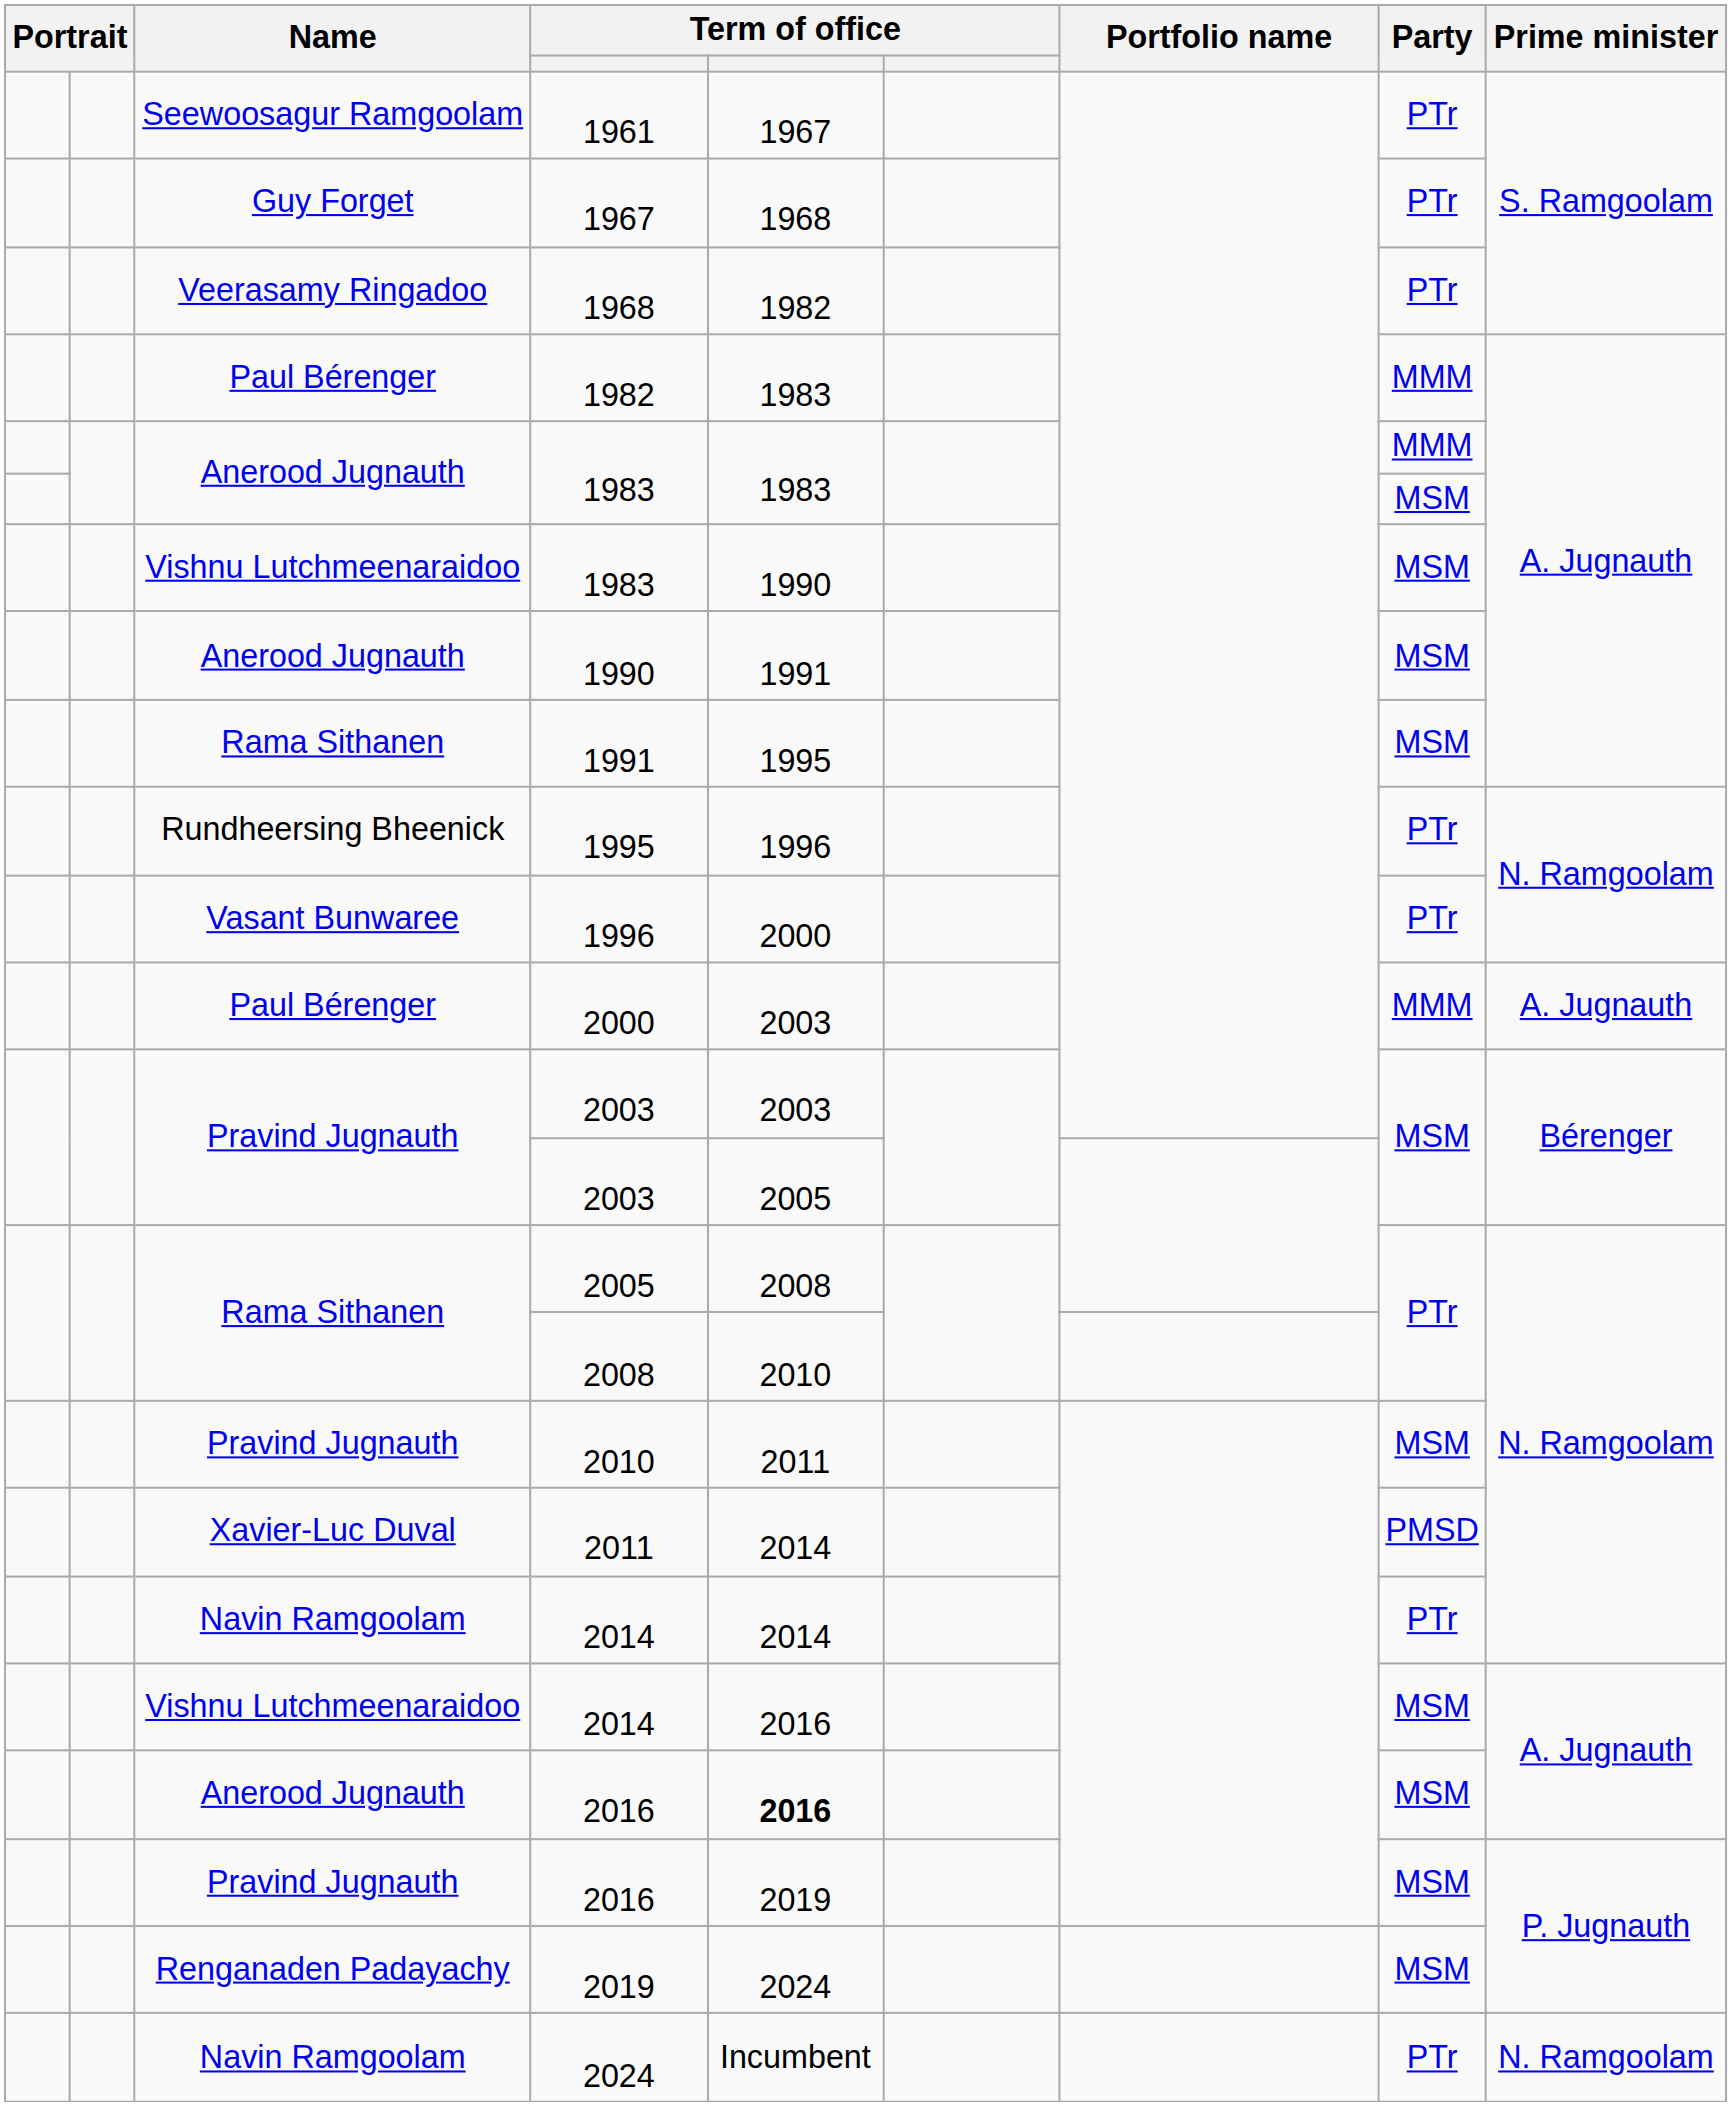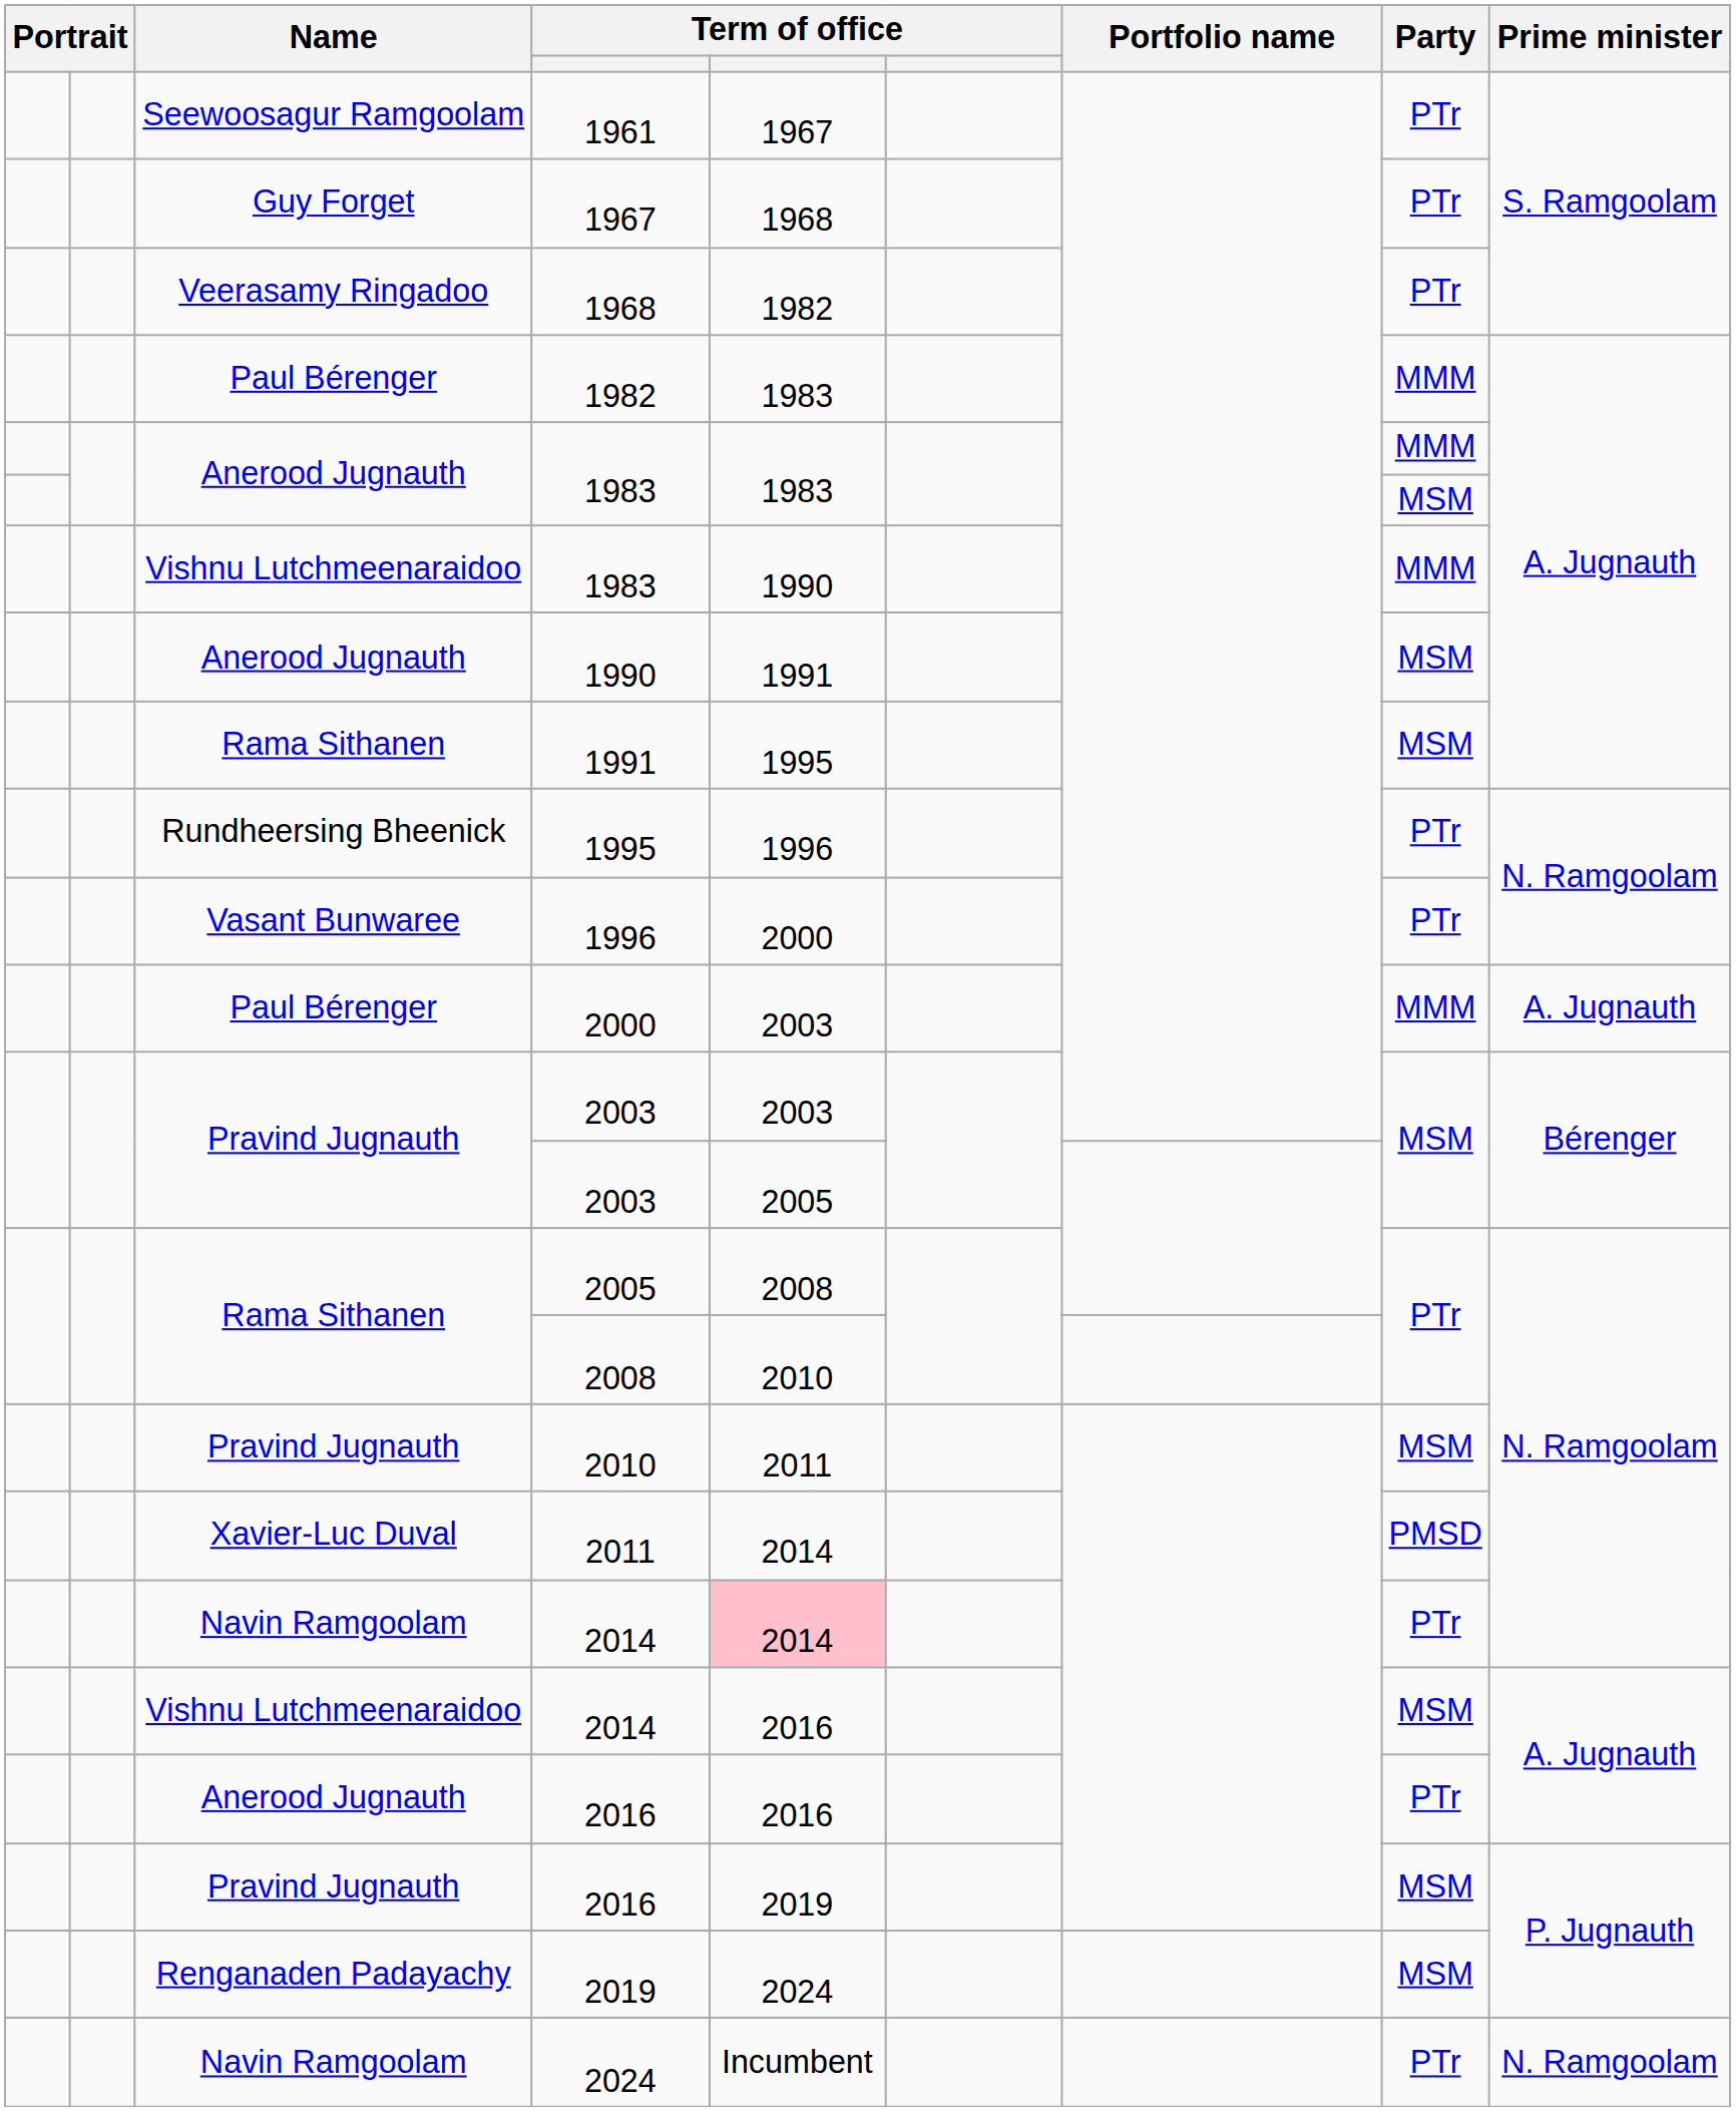 <table class="wikitable" style="font-size:100%;text-align:center">
 <tr>
 <th colspan="2" rowspan="2">Portrait</th>
 <th rowspan="2">Name</th>
 <th colspan="3">Term of office</th>
 <th rowspan="2" width="150">Portfolio name</th>
 <th rowspan="2">Party</th>
 <th rowspan="2">Prime minister</th>
 </tr>
 <tr>
 <th width="80"></th>
 <th width="80"></th>
 <th width="80"></th>
 </tr>
 <tr>
 <td bgcolor=></td>
 <td></td>
 <td><a href='#'>Seewoosagur Ramgoolam</a></td>
 <td><br>1961</td>
 <td><br>1967</td>
 <td></td>
 <td rowspan=13></td>
 <td><a href='#'>PTr</a></td>
 <td rowspan=3><a href='#'>S. Ramgoolam</a></td>
 </tr>
 <tr>
 <td bgcolor=></td>
 <td></td>
 <td><a href='#'>Guy Forget</a></td>
 <td><br>1967</td>
 <td><br>1968</td>
 <td></td>
 <td><a href='#'>PTr</a></td>
 </tr>
 <tr>
 <td bgcolor=></td>
 <td></td>
 <td><a href='#'>Veerasamy Ringadoo</a></td>
 <td><br>1968</td>
 <td><br>1982</td>
 <td></td>
 <td><a href='#'>PTr</a></td>
 </tr>
 <tr>
 <td bgcolor=></td>
 <td></td>
 <td><a href='#'>Paul Bérenger</a></td>
 <td><br>1982</td>
 <td><br>1983</td>
 <td></td>
 <td><a href='#'>MMM</a></td>
 <td rowspan=6><a href='#'>A. Jugnauth</a></td>
 </tr>
 <tr>
 <td bgcolor=></td>
 <td rowspan=2></td>
 <td rowspan=2><a href='#'>Anerood Jugnauth</a></td>
 <td rowspan=2><br>1983</td>
 <td rowspan=2><br>1983</td>
 <td rowspan=2></td>
 <td><a href='#'>MMM</a></td>
 </tr>
 <tr>
 <td bgcolor=></td>
 <td><a href='#'>MSM</a></td>
 </tr>
 <tr>
 <td bgcolor=></td>
 <td></td>
 <td><a href='#'>Vishnu Lutchmeenaraidoo</a></td>
 <td><br>1983</td>
 <td><br>1990</td>
 <td></td>
-<td><a href='#'>MSM</a></td>
+<td><a href='#'>MMM</a></td>
 </tr>
 <tr>
 <td bgcolor=></td>
 <td></td>
 <td><a href='#'>Anerood Jugnauth</a></td>
 <td><br>1990</td>
 <td><br>1991</td>
 <td></td>
 <td><a href='#'>MSM</a></td>
 </tr>
 <tr>
 <td bgcolor=></td>
 <td></td>
 <td><a href='#'>Rama Sithanen</a></td>
 <td><br>1991</td>
 <td><br>1995</td>
 <td></td>
 <td><a href='#'>MSM</a></td>
 </tr>
 <tr>
 <td bgcolor=></td>
 <td></td>
 <td>Rundheersing Bheenick</td>
 <td><br>1995</td>
 <td><br>1996</td>
 <td></td>
 <td><a href='#'>PTr</a></td>
 <td rowspan=2><a href='#'>N. Ramgoolam</a></td>
 </tr>
 <tr>
 <td bgcolor=></td>
 <td></td>
 <td><a href='#'>Vasant Bunwaree</a></td>
 <td><br>1996</td>
 <td><br>2000</td>
 <td></td>
 <td><a href='#'>PTr</a></td>
 </tr>
 <tr>
 <td bgcolor=></td>
 <td></td>
 <td><a href='#'>Paul Bérenger</a></td>
 <td><br>2000</td>
 <td><br>2003</td>
 <td></td>
 <td><a href='#'>MMM</a></td>
 <td><a href='#'>A. Jugnauth</a></td>
 </tr>
 <tr>
 <td rowspan=2 bgcolor=></td>
 <td rowspan=2></td>
 <td rowspan=2><a href='#'>Pravind Jugnauth</a></td>
 <td><br>2003</td>
 <td><br>2003</td>
 <td rowspan=2></td>
 <td rowspan=2><a href='#'>MSM</a></td>
 <td rowspan=2><a href='#'>Bérenger</a></td>
 </tr>
 <tr>
 <td><br>2003</td>
 <td><br>2005</td>
 <td rowspan=2></td>
 </tr>
 <tr>
 <td rowspan=2 bgcolor=></td>
 <td rowspan=2></td>
 <td rowspan=2><a href='#'>Rama Sithanen</a></td>
 <td><br>2005</td>
 <td><br>2008</td>
 <td rowspan=2></td>
 <td rowspan=2><a href='#'>PTr</a></td>
 <td rowspan=5><a href='#'>N. Ramgoolam</a></td>
 </tr>
 <tr>
 <td><br>2008</td>
 <td><br>2010</td>
 <td></td>
 </tr>
 <tr>
 <td bgcolor=></td>
 <td></td>
 <td><a href='#'>Pravind Jugnauth</a></td>
 <td><br>2010</td>
 <td><br>2011</td>
 <td></td>
 <td rowspan=7></td>
 <td><a href='#'>MSM</a></td>
 </tr>
 <tr>
 <td bgcolor=></td>
 <td></td>
 <td><a href='#'>Xavier-Luc Duval</a></td>
 <td><br>2011</td>
 <td><br>2014</td>
 <td></td>
 <td><a href='#'>PMSD</a></td>
 </tr>
 <tr>
 <td bgcolor=></td>
 <td></td>
 <td><a href='#'>Navin Ramgoolam</a></td>
 <td><br>2014</td>
-<td><br>2014</td>
+<td style="background: pink;"><br>2014</td>
 <td></td>
 <td><a href='#'>PTr</a></td>
 </tr>
 <tr>
 <td bgcolor=></td>
 <td></td>
 <td><a href='#'>Vishnu Lutchmeenaraidoo</a></td>
 <td><br>2014</td>
 <td><br>2016</td>
 <td></td>
 <td><a href='#'>MSM</a></td>
 <td rowspan=3><a href='#'>A. Jugnauth</a></td>
 </tr>
 <tr>
 <td bgcolor=></td>
 <td></td>
 <td><a href='#'>Anerood Jugnauth</a></td>
 <td><br>2016</td>
-<td><strong><br>2016</strong></td>
+<td><br>2016</td>
 <td></td>
-<td><a href='#'>MSM</a></td>
+<td><a href='#'>PTr</a></td>
 </tr>
 <tr>
 <td rowspan=2 bgcolor=></td>
 <td rowspan=2></td>
 <td rowspan=2><a href='#'>Pravind Jugnauth</a></td>
 <td rowspan=2><br>2016</td>
 <td rowspan=2><br>2019</td>
 <td rowspan=2></td>
 <td rowspan=2><a href='#'>MSM</a></td>
 </tr>
 <tr>
 <td rowspan=2><a href='#'>P. Jugnauth</a></td>
 </tr>
 <tr>
 <td bgcolor=></td>
 <td></td>
 <td><a href='#'>Renganaden Padayachy</a></td>
 <td><br>2019</td>
 <td><br>2024</td>
 <td></td>
 <td></td>
 <td><a href='#'>MSM</a></td>
 </tr>
 <tr>
 <td bgcolor=></td>
 <td></td>
 <td><a href='#'>Navin Ramgoolam</a></td>
 <td><br>2024</td>
 <td>Incumbent</td>
 <td></td>
 <td></td>
 <td><a href='#'>PTr</a></td>
 <td><a href='#'>N. Ramgoolam</a></td>
 </tr>
 </table>
